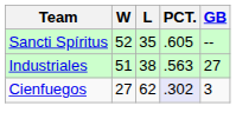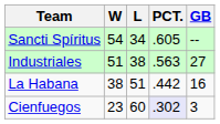 <table class="wikitable">
 <tr>
 <th>Team</th>
 <th>W</th>
 <th>L</th>
 <th>PCT.</th>
 <th><a href='#'>GB</a></th>
 </tr>
 <tr style="background-color:#ccffcc;">
 <td><a href='#'>Sancti Spíritus</a></td>
-<td>52</td>
-<td>35</td>
+<td>54</td>
+<td>34</td>
 <td>.605</td>
 <td>--</td>
 </tr>
 <tr style="background-color:#ccffcc;">
 <td><a href='#'>Industriales</a></td>
 <td>51</td>
 <td>38</td>
 <td>.563</td>
 <td>27</td>
 </tr>
 <tr>
+<td><a href='#'>La Habana</a></td>
+<td>38</td>
+<td>51</td>
+<td>.442</td>
+<td>16</td>
+</tr>
+<tr>
 <td><a href='#'>Cienfuegos</a></td>
-<td>27</td>
-<td>62</td>
+<td>23</td>
+<td>60</td>
 <td style="background: lavender;">.302</td>
 <td>3</td>
 </tr>
 </table>
